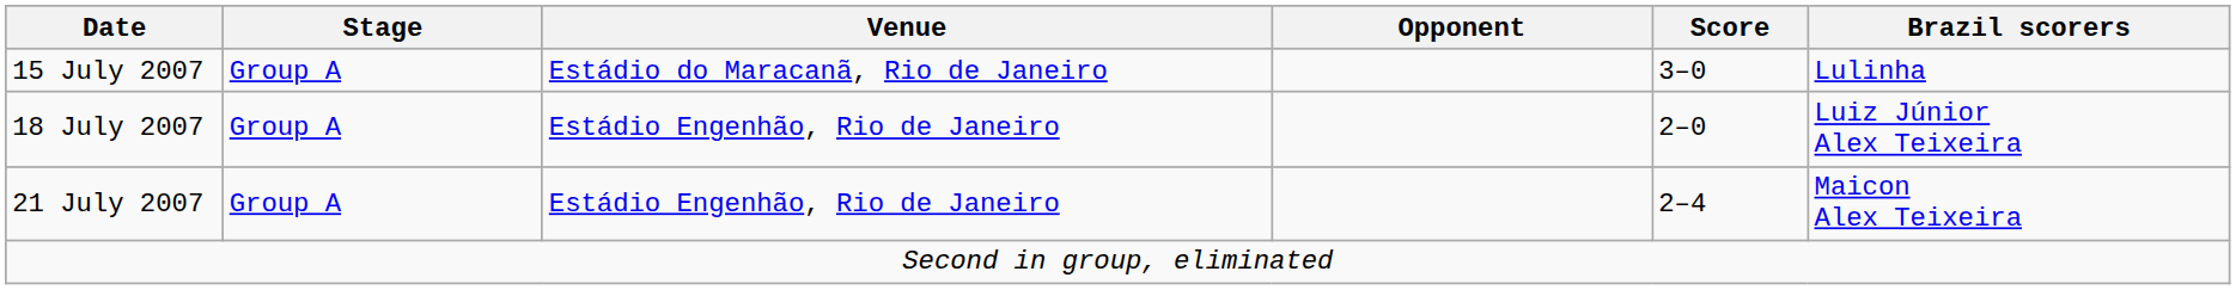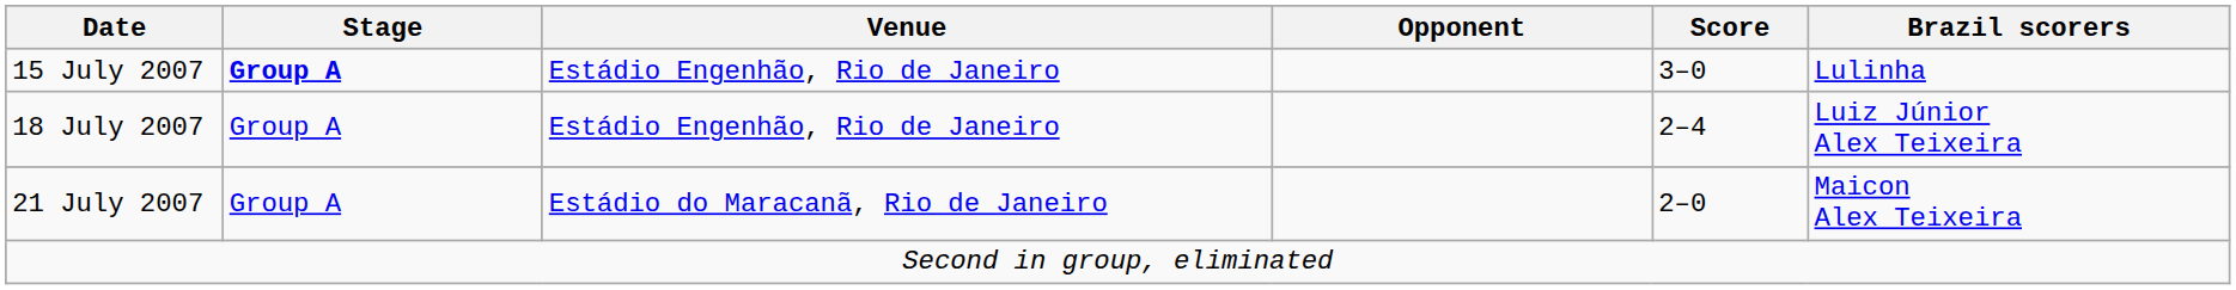 <table class="wikitable">
 <tr>
 <th width=100px>Date</th>
 <th width=150px>Stage</th>
 <th width=350px>Venue</th>
 <th width=180px>Opponent</th>
 <th width=70px>Score</th>
 <th width=200px>Brazil scorers</th>
 </tr>
 <tr>
 <td>15 July 2007</td>
-<td><a href='#'>Group A</a></td>
-<td><a href='#'>Estádio do Maracanã</a>, <a href='#'>Rio de Janeiro</a></td>
+<td><strong><a href='#'>Group A</a></strong></td>
+<td><a href='#'>Estádio Engenhão</a>, <a href='#'>Rio de Janeiro</a></td>
 <td></td>
 <td>3–0</td>
 <td><a href='#'>Lulinha</a> </td>
 </tr>
 <tr>
 <td>18 July 2007</td>
 <td><a href='#'>Group A</a></td>
 <td><a href='#'>Estádio Engenhão</a>, <a href='#'>Rio de Janeiro</a></td>
 <td></td>
-<td>2–0</td>
+<td>2–4</td>
 <td><a href='#'>Luiz Júnior</a>  <br> <a href='#'>Alex Teixeira</a> </td>
 </tr>
 <tr>
 <td>21 July 2007</td>
 <td><a href='#'>Group A</a></td>
-<td><a href='#'>Estádio Engenhão</a>, <a href='#'>Rio de Janeiro</a></td>
+<td><a href='#'>Estádio do Maracanã</a>, <a href='#'>Rio de Janeiro</a></td>
 <td></td>
-<td>2–4</td>
+<td>2–0</td>
 <td><a href='#'>Maicon</a>  <br> <a href='#'>Alex Teixeira</a> </td>
 </tr>
 <tr>
 <td colspan="6" style="text-align:center;"><em>Second in group, eliminated</em></td>
 </tr>
 </table>
